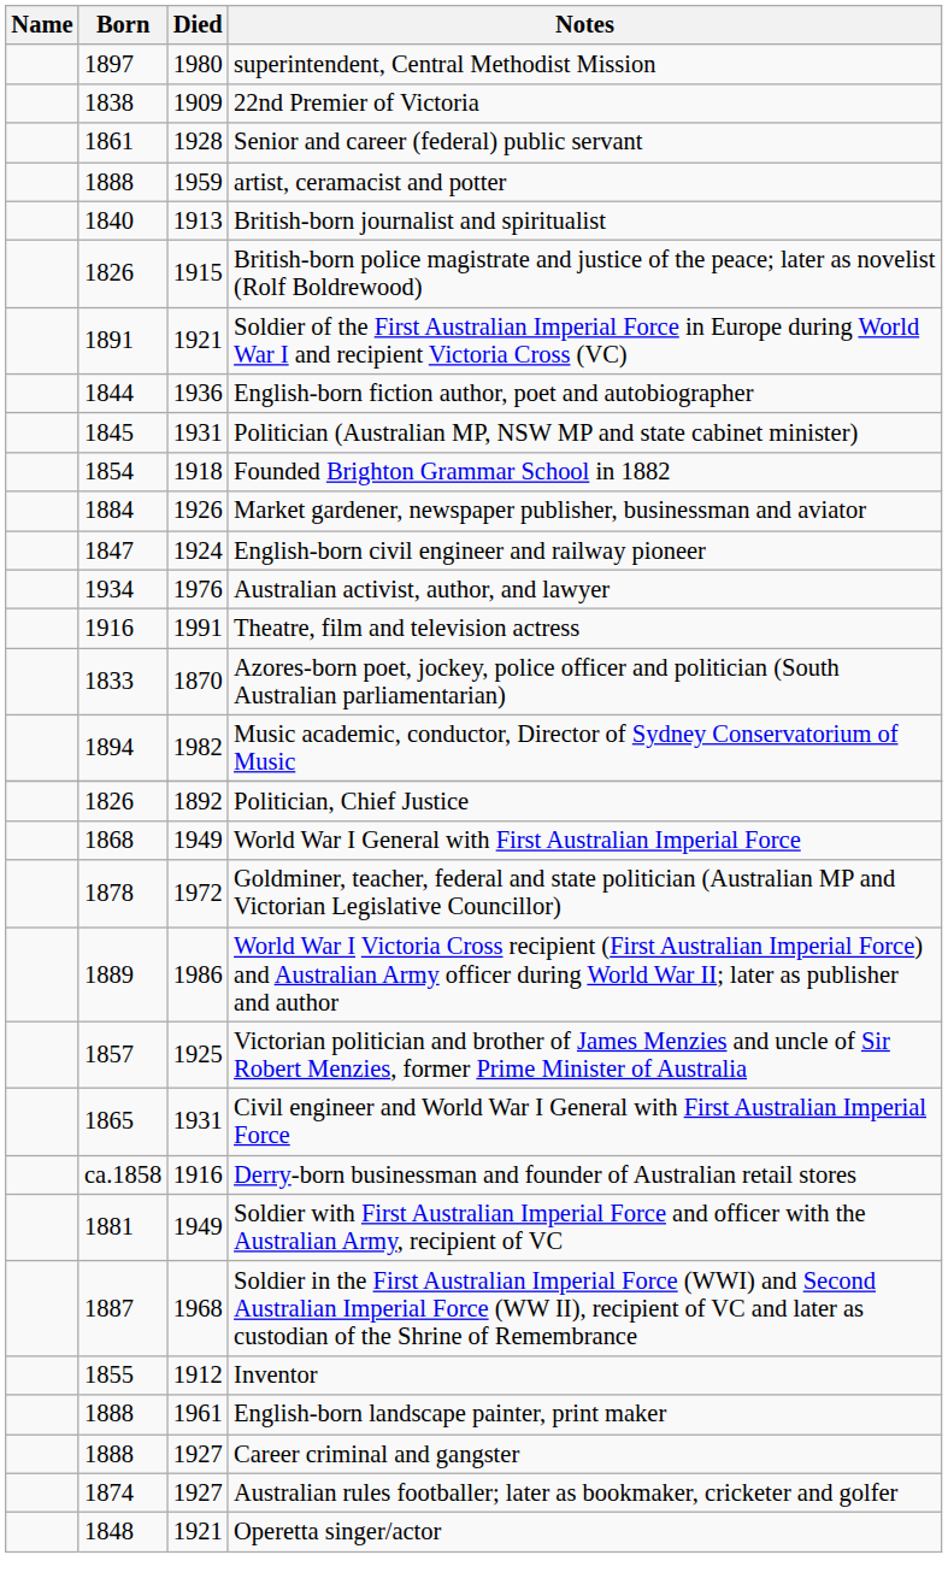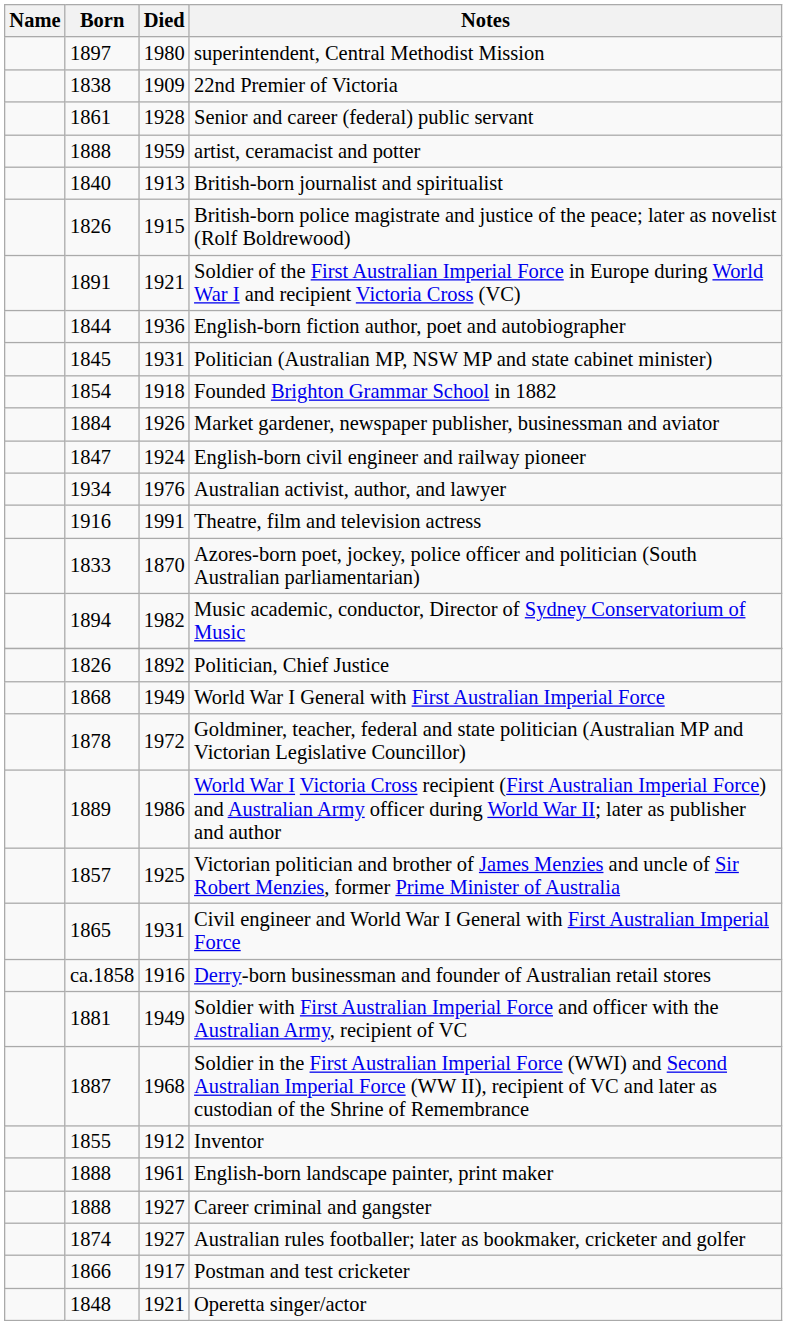 <table Class="wikitable sortable">
 <tr>
 <th>Name</th>
 <th>Born</th>
 <th>Died</th>
 <th>Notes</th>
 </tr>
 <tr>
 <td></td>
 <td>1897</td>
 <td>1980</td>
 <td>superintendent, Central Methodist Mission</td>
 </tr>
 <tr>
 <td></td>
 <td>1838</td>
 <td>1909</td>
 <td>22nd Premier of Victoria</td>
 </tr>
 <tr>
 <td></td>
 <td>1861</td>
 <td>1928</td>
 <td>Senior and career (federal) public servant</td>
 </tr>
 <tr>
 <td></td>
 <td>1888</td>
 <td>1959</td>
 <td>artist, ceramacist and potter</td>
 </tr>
 <tr>
 <td></td>
 <td>1840</td>
 <td>1913</td>
 <td>British-born journalist and spiritualist</td>
 </tr>
 <tr>
 <td></td>
 <td>1826</td>
 <td>1915</td>
 <td>British-born police magistrate and justice of the peace; later as novelist (Rolf Boldrewood)</td>
 </tr>
 <tr>
 <td></td>
 <td>1891</td>
 <td>1921</td>
 <td>Soldier of the <a href='#'>First Australian Imperial Force</a> in Europe during <a href='#'>World War I</a> and recipient <a href='#'>Victoria Cross</a> (VC)</td>
 </tr>
 <tr>
 <td></td>
 <td>1844</td>
 <td>1936</td>
 <td>English-born fiction author, poet and autobiographer</td>
 </tr>
 <tr>
 <td></td>
 <td>1845</td>
 <td>1931</td>
 <td>Politician (Australian MP, NSW MP and state cabinet minister)</td>
 </tr>
 <tr>
 <td></td>
 <td>1854</td>
 <td>1918</td>
 <td>Founded <a href='#'>Brighton Grammar School</a> in 1882</td>
 </tr>
 <tr>
 <td></td>
 <td>1884</td>
 <td>1926</td>
 <td>Market gardener, newspaper publisher, businessman and aviator</td>
 </tr>
 <tr>
 <td></td>
 <td>1847</td>
 <td>1924</td>
 <td>English-born civil engineer and railway pioneer</td>
 </tr>
 <tr>
 <td></td>
 <td>1934</td>
 <td>1976</td>
 <td>Australian activist, author, and lawyer</td>
 </tr>
 <tr>
 <td></td>
 <td>1916</td>
 <td>1991</td>
 <td>Theatre, film and television actress</td>
 </tr>
 <tr>
 <td></td>
 <td>1833</td>
 <td>1870</td>
 <td>Azores-born poet, jockey, police officer and politician (South Australian parliamentarian)</td>
 </tr>
 <tr>
 <td></td>
 <td>1894</td>
 <td>1982</td>
 <td>Music academic, conductor, Director of <a href='#'>Sydney Conservatorium of Music</a></td>
 </tr>
 <tr>
 </tr>
 <tr>
 <td></td>
 <td>1826</td>
 <td>1892</td>
 <td>Politician, Chief Justice</td>
 </tr>
 <tr>
 <td></td>
 <td>1868</td>
 <td>1949</td>
 <td>World War I General with <a href='#'>First Australian Imperial Force</a></td>
 </tr>
 <tr>
 <td></td>
 <td>1878</td>
 <td>1972</td>
 <td>Goldminer, teacher, federal and state politician (Australian MP and Victorian Legislative Councillor)</td>
 </tr>
 <tr>
 <td></td>
 <td>1889</td>
 <td>1986</td>
 <td><a href='#'>World War I</a> <a href='#'>Victoria Cross</a> recipient (<a href='#'>First Australian Imperial Force</a>) and <a href='#'>Australian Army</a> officer during <a href='#'>World War II</a>; later as publisher and author</td>
 </tr>
 <tr>
 <td></td>
 <td>1857</td>
 <td>1925</td>
 <td>Victorian politician and brother of <a href='#'>James Menzies</a> and uncle of <a href='#'>Sir Robert Menzies</a>, former <a href='#'>Prime Minister of Australia</a></td>
 </tr>
 <tr>
 <td></td>
 <td>1865</td>
 <td>1931</td>
 <td>Civil engineer and World War I General with <a href='#'>First Australian Imperial Force</a></td>
 </tr>
 <tr>
 <td></td>
 <td>ca.1858</td>
 <td>1916</td>
 <td><a href='#'>Derry</a>-born businessman and founder of Australian retail stores</td>
 </tr>
 <tr>
 <td></td>
 <td>1881</td>
 <td>1949</td>
 <td>Soldier with <a href='#'>First Australian Imperial Force</a> and officer with the <a href='#'>Australian Army</a>, recipient of VC</td>
 </tr>
 <tr>
 <td></td>
 <td>1887</td>
 <td>1968</td>
 <td>Soldier in the <a href='#'>First Australian Imperial Force</a> (WWI) and <a href='#'>Second Australian Imperial Force</a> (WW II), recipient of VC and later as custodian of the Shrine of Remembrance</td>
 </tr>
 <tr>
 <td></td>
 <td>1855</td>
 <td>1912</td>
 <td>Inventor</td>
 </tr>
 <tr>
 <td></td>
 <td>1888</td>
 <td>1961</td>
 <td>English-born landscape painter, print maker</td>
 </tr>
 <tr>
 <td></td>
 <td>1888</td>
 <td>1927</td>
 <td>Career criminal and gangster</td>
 </tr>
 <tr>
 <td></td>
 <td>1874</td>
 <td>1927</td>
 <td>Australian rules footballer; later as bookmaker, cricketer and golfer</td>
 </tr>
 <tr>
 <td></td>
+<td>1866</td>
+<td>1917</td>
+<td>Postman and test cricketer</td>
+</tr>
+<tr>
+<td></td>
 <td>1848</td>
 <td>1921</td>
 <td>Operetta singer/actor</td>
 </tr>
 </table>
